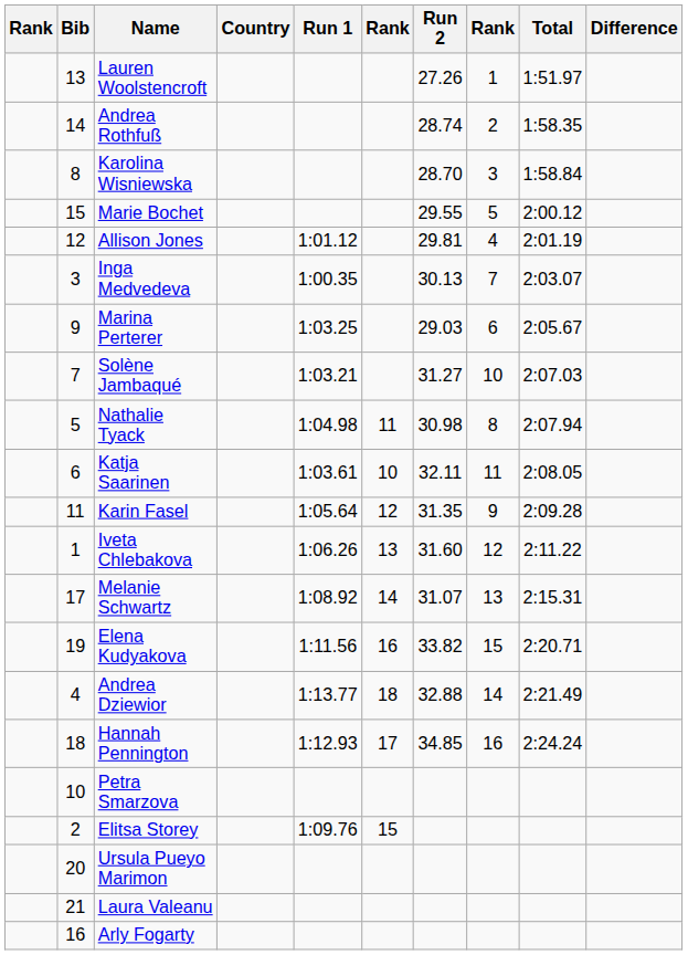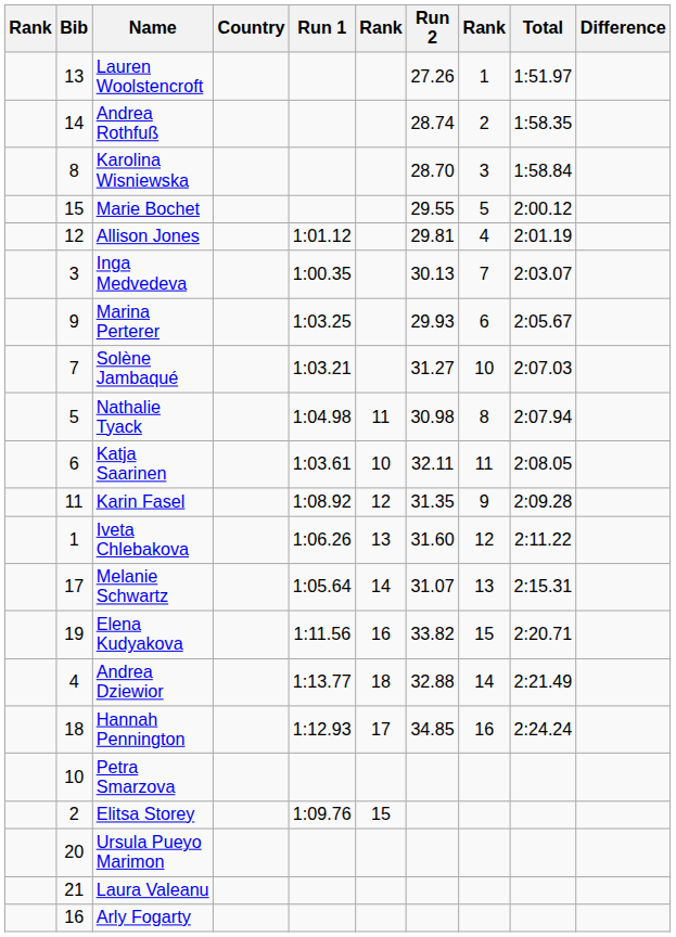 <table class="wikitable sortable" style="text-align:center">
 <tr>
 <th>Rank</th>
 <th>Bib</th>
 <th>Name</th>
 <th>Country</th>
 <th>Run 1</th>
 <th>Rank</th>
 <th>Run 2</th>
 <th>Rank</th>
 <th>Total</th>
 <th>Difference</th>
 </tr>
 <tr>
 <td></td>
 <td>13</td>
 <td align=left><a href='#'>Lauren Woolstencroft</a></td>
 <td align=left></td>
 <td></td>
 <td></td>
 <td>27.26</td>
 <td>1</td>
 <td>1:51.97</td>
 <td></td>
 </tr>
 <tr>
 <td></td>
 <td>14</td>
 <td align=left><a href='#'>Andrea Rothfuß</a></td>
 <td align=left></td>
 <td></td>
 <td></td>
 <td>28.74</td>
 <td>2</td>
 <td>1:58.35</td>
 <td></td>
 </tr>
 <tr>
 <td></td>
 <td>8</td>
 <td align=left><a href='#'>Karolina Wisniewska</a></td>
 <td align=left></td>
 <td></td>
 <td></td>
 <td>28.70</td>
 <td>3</td>
 <td>1:58.84</td>
 <td></td>
 </tr>
 <tr>
 <td></td>
 <td>15</td>
 <td align=left><a href='#'>Marie Bochet</a></td>
 <td align=left></td>
 <td></td>
 <td></td>
 <td>29.55</td>
 <td>5</td>
 <td>2:00.12</td>
 <td></td>
 </tr>
 <tr>
 <td></td>
 <td>12</td>
 <td align=left><a href='#'>Allison Jones</a></td>
 <td align=left></td>
 <td>1:01.12</td>
 <td></td>
 <td>29.81</td>
 <td>4</td>
 <td>2:01.19</td>
 <td></td>
 </tr>
 <tr>
 <td></td>
 <td>3</td>
 <td align=left><a href='#'>Inga Medvedeva</a></td>
 <td align=left></td>
 <td>1:00.35</td>
 <td></td>
 <td>30.13</td>
 <td>7</td>
 <td>2:03.07</td>
 <td></td>
 </tr>
 <tr>
 <td></td>
 <td>9</td>
 <td align=left><a href='#'>Marina Perterer</a></td>
 <td align=left></td>
 <td>1:03.25</td>
 <td></td>
-<td>29.03</td>
+<td>29.93</td>
 <td>6</td>
 <td>2:05.67</td>
 <td></td>
 </tr>
 <tr>
 <td></td>
 <td>7</td>
 <td align=left><a href='#'>Solène Jambaqué</a></td>
 <td align=left></td>
 <td>1:03.21</td>
 <td></td>
 <td>31.27</td>
 <td>10</td>
 <td>2:07.03</td>
 <td></td>
 </tr>
 <tr>
 <td></td>
 <td>5</td>
 <td align=left><a href='#'>Nathalie Tyack</a></td>
 <td align=left></td>
 <td>1:04.98</td>
 <td>11</td>
 <td>30.98</td>
 <td>8</td>
 <td>2:07.94</td>
 <td></td>
 </tr>
 <tr>
 <td></td>
 <td>6</td>
 <td align=left><a href='#'>Katja Saarinen</a></td>
 <td align=left></td>
 <td>1:03.61</td>
 <td>10</td>
 <td>32.11</td>
 <td>11</td>
 <td>2:08.05</td>
 <td></td>
 </tr>
 <tr>
 <td></td>
 <td>11</td>
 <td align=left><a href='#'>Karin Fasel</a></td>
 <td align=left></td>
-<td>1:05.64</td>
+<td>1:08.92</td>
 <td>12</td>
 <td>31.35</td>
 <td>9</td>
 <td>2:09.28</td>
 <td></td>
 </tr>
 <tr>
 <td></td>
 <td>1</td>
 <td align=left><a href='#'>Iveta Chlebakova</a></td>
 <td align=left></td>
 <td>1:06.26</td>
 <td>13</td>
 <td>31.60</td>
 <td>12</td>
 <td>2:11.22</td>
 <td></td>
 </tr>
 <tr>
 <td></td>
 <td>17</td>
 <td align=left><a href='#'>Melanie Schwartz</a></td>
 <td align=left></td>
-<td>1:08.92</td>
+<td>1:05.64</td>
 <td>14</td>
 <td>31.07</td>
 <td>13</td>
 <td>2:15.31</td>
 <td></td>
 </tr>
 <tr>
 <td></td>
 <td>19</td>
 <td align=left><a href='#'>Elena Kudyakova</a></td>
 <td align=left></td>
 <td>1:11.56</td>
 <td>16</td>
 <td>33.82</td>
 <td>15</td>
 <td>2:20.71</td>
 <td></td>
 </tr>
 <tr>
 <td></td>
 <td>4</td>
 <td align=left><a href='#'>Andrea Dziewior</a></td>
 <td align=left></td>
 <td>1:13.77</td>
 <td>18</td>
 <td>32.88</td>
 <td>14</td>
 <td>2:21.49</td>
 <td></td>
 </tr>
 <tr>
 <td></td>
 <td>18</td>
 <td align=left><a href='#'>Hannah Pennington</a></td>
 <td align=left></td>
 <td>1:12.93</td>
 <td>17</td>
 <td>34.85</td>
 <td>16</td>
 <td>2:24.24</td>
 <td></td>
 </tr>
 <tr>
 <td></td>
 <td>10</td>
 <td align=left><a href='#'>Petra Smarzova</a></td>
 <td align=left></td>
 <td></td>
 <td></td>
 <td></td>
 <td></td>
 <td></td>
 <td></td>
 </tr>
 <tr>
 <td></td>
 <td>2</td>
 <td align=left><a href='#'>Elitsa Storey</a></td>
 <td align=left></td>
 <td>1:09.76</td>
 <td>15</td>
 <td></td>
 <td></td>
 <td></td>
 <td></td>
 </tr>
 <tr>
 <td></td>
 <td>20</td>
 <td align=left><a href='#'>Ursula Pueyo Marimon</a></td>
 <td align=left></td>
 <td></td>
 <td></td>
 <td></td>
 <td></td>
 <td></td>
 <td></td>
 </tr>
 <tr>
 <td></td>
 <td>21</td>
 <td align=left><a href='#'>Laura Valeanu</a></td>
 <td align=left></td>
 <td></td>
 <td></td>
 <td></td>
 <td></td>
 <td></td>
 <td></td>
 </tr>
 <tr>
 <td></td>
 <td>16</td>
 <td align=left><a href='#'>Arly Fogarty</a></td>
 <td align=left></td>
 <td></td>
 <td></td>
 <td></td>
 <td></td>
 <td></td>
 <td></td>
 </tr>
 </table>
